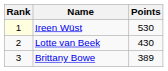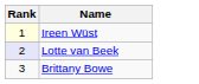 <table class="wikitable" border="1">
 <tr>
 <th width=30>Rank</th>
 <th width=150>Name</th>
-<th width=25>Points</th>
 </tr>
 <tr align="center">
 <td style="background: lightyellow;">1</td>
 <td align="left"> <a href='#'>Ireen Wüst</a></td>
-<td>530</td>
 </tr>
 <tr align="center">
-<td>2</td>
+<td style="background: lavender;">2</td>
 <td align="left"> <a href='#'>Lotte van Beek</a></td>
-<td>430</td>
 </tr>
 <tr align="center">
 <td>3</td>
 <td align="left"> <a href='#'>Brittany Bowe</a></td>
-<td>389</td>
 </tr>
 </table>
